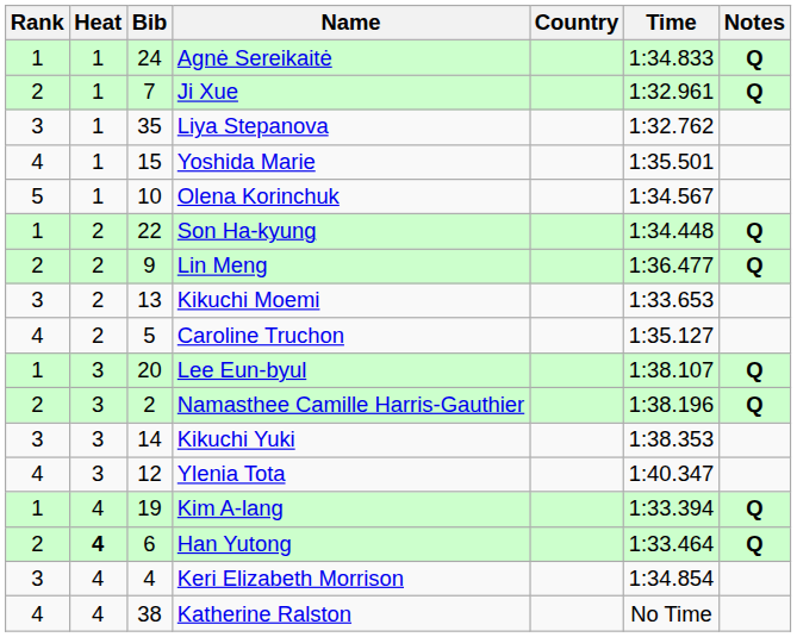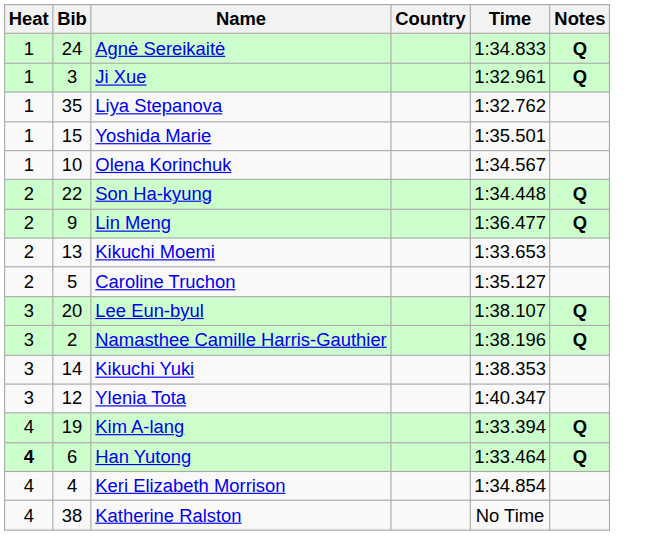 <table class="wikitable sortable" style="text-align:center">
 <tr>
-<th>Rank</th>
 <th>Heat</th>
 <th>Bib</th>
 <th>Name</th>
 <th>Country</th>
 <th>Time</th>
 <th>Notes</th>
 </tr>
 <tr bgcolor=ccffcc>
 <td>1</td>
-<td>1</td>
 <td>24</td>
 <td align=left><a href='#'>Agnė Sereikaitė</a></td>
 <td align=left></td>
 <td>1:34.833</td>
 <td><strong>Q</strong></td>
 </tr>
 <tr bgcolor=ccffcc>
-<td>2</td>
 <td>1</td>
-<td>7</td>
+<td>3</td>
 <td align=left><a href='#'>Ji Xue</a></td>
 <td align=left></td>
 <td>1:32.961</td>
 <td><strong>Q</strong></td>
 </tr>
 <tr>
-<td>3</td>
 <td>1</td>
 <td>35</td>
 <td align=left><a href='#'>Liya Stepanova</a></td>
 <td align=left></td>
 <td>1:32.762</td>
 <td></td>
 </tr>
 <tr>
-<td>4</td>
 <td>1</td>
 <td>15</td>
 <td align=left><a href='#'>Yoshida Marie</a></td>
 <td align=left></td>
 <td>1:35.501</td>
 <td></td>
 </tr>
 <tr>
-<td>5</td>
 <td>1</td>
 <td>10</td>
 <td align=left><a href='#'>Olena Korinchuk</a></td>
 <td align=left></td>
 <td>1:34.567</td>
 <td></td>
 </tr>
 <tr bgcolor=ccffcc>
-<td>1</td>
 <td>2</td>
 <td>22</td>
 <td align=left><a href='#'>Son Ha-kyung</a></td>
 <td align=left></td>
 <td>1:34.448</td>
 <td><strong>Q</strong></td>
 </tr>
 <tr bgcolor=ccffcc>
 <td>2</td>
-<td>2</td>
 <td>9</td>
 <td align=left><a href='#'>Lin Meng</a></td>
 <td align=left></td>
 <td>1:36.477</td>
 <td><strong>Q</strong></td>
 </tr>
 <tr>
-<td>3</td>
 <td>2</td>
 <td>13</td>
 <td align=left><a href='#'>Kikuchi Moemi</a></td>
 <td align=left></td>
 <td>1:33.653</td>
 <td></td>
 </tr>
 <tr>
-<td>4</td>
 <td>2</td>
 <td>5</td>
 <td align=left><a href='#'>Caroline Truchon</a></td>
 <td align=left></td>
 <td>1:35.127</td>
 <td></td>
 </tr>
 <tr bgcolor=ccffcc>
-<td>1</td>
 <td>3</td>
 <td>20</td>
 <td align=left><a href='#'>Lee Eun-byul</a></td>
 <td align=left></td>
 <td>1:38.107</td>
 <td><strong>Q</strong></td>
 </tr>
 <tr bgcolor=ccffcc>
-<td>2</td>
 <td>3</td>
 <td>2</td>
 <td align=left><a href='#'>Namasthee Camille Harris-Gauthier</a></td>
 <td align=left></td>
 <td>1:38.196</td>
 <td><strong>Q</strong></td>
 </tr>
 <tr>
 <td>3</td>
-<td>3</td>
 <td>14</td>
 <td align=left><a href='#'>Kikuchi Yuki</a></td>
 <td align=left></td>
 <td>1:38.353</td>
 <td></td>
 </tr>
 <tr>
-<td>4</td>
 <td>3</td>
 <td>12</td>
 <td align=left><a href='#'>Ylenia Tota</a></td>
 <td align=left></td>
 <td>1:40.347</td>
 <td></td>
 </tr>
 <tr bgcolor=ccffcc>
-<td>1</td>
 <td>4</td>
 <td>19</td>
 <td align=left><a href='#'>Kim A-lang</a></td>
 <td align=left></td>
 <td>1:33.394</td>
 <td><strong>Q</strong></td>
 </tr>
 <tr bgcolor=ccffcc>
-<td>2</td>
 <td><strong>4</strong></td>
 <td>6</td>
 <td align=left><a href='#'>Han Yutong</a></td>
 <td align=left></td>
 <td>1:33.464</td>
 <td><strong>Q</strong></td>
 </tr>
 <tr>
-<td>3</td>
 <td>4</td>
 <td>4</td>
 <td align=left><a href='#'>Keri Elizabeth Morrison</a></td>
 <td align=left></td>
 <td>1:34.854</td>
 <td></td>
 </tr>
 <tr>
 <td>4</td>
-<td>4</td>
 <td>38</td>
 <td align=left><a href='#'>Katherine Ralston</a></td>
 <td align=left></td>
 <td>No Time</td>
 <td></td>
 </tr>
 </table>
